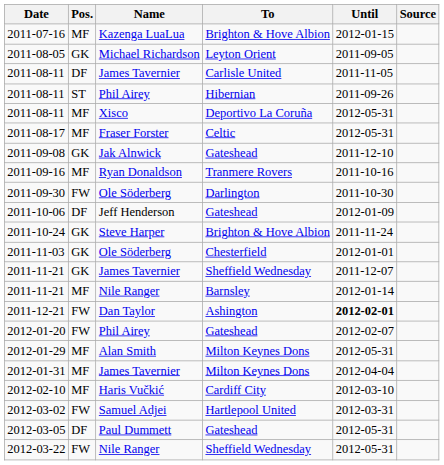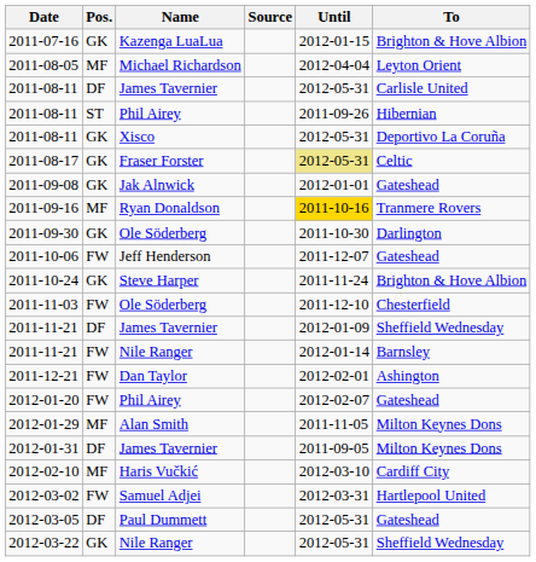 <table class="wikitable">
 <tr>
 <th>Date</th>
 <th>Pos.</th>
 <th>Name</th>
+<th>Source</th>
+<th>Until</th>
 <th>To</th>
-<th>Until</th>
-<th>Source</th>
 </tr>
 <tr>
 <td>2011-07-16</td>
-<td>MF</td>
+<td>GK</td>
 <td> <a href='#'>Kazenga LuaLua</a></td>
+<td></td>
+<td>2012-01-15</td>
 <td> <a href='#'>Brighton & Hove Albion</a></td>
-<td>2012-01-15</td>
-<td></td>
 </tr>
 <tr>
 <td>2011-08-05</td>
-<td>GK</td>
+<td>MF</td>
 <td> <a href='#'>Michael Richardson</a></td>
+<td></td>
+<td>2012-04-04</td>
 <td> <a href='#'>Leyton Orient</a></td>
-<td>2011-09-05</td>
-<td></td>
 </tr>
 <tr>
 <td>2011-08-11</td>
 <td>DF</td>
 <td> <a href='#'>James Tavernier</a></td>
+<td></td>
+<td>2012-05-31</td>
 <td> <a href='#'>Carlisle United</a></td>
-<td>2011-11-05</td>
-<td></td>
 </tr>
 <tr>
 <td>2011-08-11</td>
 <td>ST</td>
 <td> <a href='#'>Phil Airey</a></td>
+<td></td>
+<td>2011-09-26</td>
 <td> <a href='#'>Hibernian</a></td>
-<td>2011-09-26</td>
-<td></td>
 </tr>
 <tr>
 <td>2011-08-11</td>
-<td>MF</td>
+<td>GK</td>
 <td> <a href='#'>Xisco</a></td>
+<td></td>
+<td>2012-05-31</td>
 <td> <a href='#'>Deportivo La Coruña</a></td>
-<td>2012-05-31</td>
-<td></td>
 </tr>
 <tr>
 <td>2011-08-17</td>
-<td>MF</td>
+<td>GK</td>
 <td> <a href='#'>Fraser Forster</a></td>
+<td></td>
+<td style="background: khaki;">2012-05-31</td>
 <td> <a href='#'>Celtic</a></td>
-<td>2012-05-31</td>
-<td></td>
 </tr>
 <tr>
 <td>2011-09-08</td>
 <td>GK</td>
 <td> <a href='#'>Jak Alnwick</a></td>
+<td></td>
+<td>2012-01-01</td>
 <td> <a href='#'>Gateshead</a></td>
-<td>2011-12-10</td>
-<td></td>
 </tr>
 <tr>
 <td>2011-09-16</td>
 <td>MF</td>
 <td> <a href='#'>Ryan Donaldson</a></td>
+<td></td>
+<td style="background: gold;">2011-10-16</td>
 <td> <a href='#'>Tranmere Rovers</a></td>
-<td>2011-10-16</td>
-<td></td>
 </tr>
 <tr>
 <td>2011-09-30</td>
-<td>FW</td>
+<td>GK</td>
 <td> <a href='#'>Ole Söderberg</a></td>
+<td></td>
+<td>2011-10-30</td>
 <td> <a href='#'>Darlington</a></td>
-<td>2011-10-30</td>
-<td></td>
 </tr>
 <tr>
 <td>2011-10-06</td>
-<td>DF</td>
+<td>FW</td>
 <td> Jeff Henderson</td>
+<td></td>
+<td>2011-12-07</td>
 <td> <a href='#'>Gateshead</a></td>
-<td>2012-01-09</td>
-<td></td>
 </tr>
 <tr>
 <td>2011-10-24</td>
 <td>GK</td>
 <td> <a href='#'>Steve Harper</a></td>
+<td></td>
+<td>2011-11-24</td>
 <td> <a href='#'>Brighton & Hove Albion</a></td>
-<td>2011-11-24</td>
-<td></td>
 </tr>
 <tr>
 <td>2011-11-03</td>
-<td>GK</td>
+<td>FW</td>
 <td> <a href='#'>Ole Söderberg</a></td>
+<td></td>
+<td>2011-12-10</td>
 <td> <a href='#'>Chesterfield</a></td>
-<td>2012-01-01</td>
-<td></td>
 </tr>
 <tr>
 <td>2011-11-21</td>
-<td>GK</td>
+<td>DF</td>
 <td> <a href='#'>James Tavernier</a></td>
+<td></td>
+<td>2012-01-09</td>
 <td> <a href='#'>Sheffield Wednesday</a></td>
-<td>2011-12-07</td>
-<td></td>
 </tr>
 <tr>
 <td>2011-11-21</td>
-<td>MF</td>
+<td>FW</td>
 <td> <a href='#'>Nile Ranger</a></td>
+<td></td>
+<td>2012-01-14</td>
 <td> <a href='#'>Barnsley</a></td>
-<td>2012-01-14</td>
-<td></td>
 </tr>
 <tr>
 <td>2011-12-21</td>
 <td>FW</td>
 <td> <a href='#'>Dan Taylor</a></td>
+<td></td>
+<td>2012-02-01</td>
 <td> <a href='#'>Ashington</a></td>
-<td><strong>2012-02-01</strong></td>
-<td></td>
 </tr>
 <tr>
 <td>2012-01-20</td>
 <td>FW</td>
 <td> <a href='#'>Phil Airey</a></td>
+<td></td>
+<td>2012-02-07</td>
 <td> <a href='#'>Gateshead</a></td>
-<td>2012-02-07</td>
-<td></td>
 </tr>
 <tr>
 <td>2012-01-29</td>
 <td>MF</td>
 <td> <a href='#'>Alan Smith</a></td>
+<td></td>
+<td>2011-11-05</td>
 <td> <a href='#'>Milton Keynes Dons</a></td>
-<td>2012-05-31</td>
-<td></td>
 </tr>
 <tr>
 <td>2012-01-31</td>
-<td>MF</td>
+<td>DF</td>
 <td> <a href='#'>James Tavernier</a></td>
+<td></td>
+<td>2011-09-05</td>
 <td> <a href='#'>Milton Keynes Dons</a></td>
-<td>2012-04-04</td>
-<td></td>
 </tr>
 <tr>
 <td>2012-02-10</td>
 <td>MF</td>
 <td> <a href='#'>Haris Vučkić</a></td>
+<td></td>
+<td>2012-03-10</td>
 <td> <a href='#'>Cardiff City</a></td>
-<td>2012-03-10</td>
-<td></td>
 </tr>
 <tr>
 <td>2012-03-02</td>
 <td>FW</td>
 <td> <a href='#'>Samuel Adjei</a></td>
+<td></td>
+<td>2012-03-31</td>
 <td> <a href='#'>Hartlepool United</a></td>
-<td>2012-03-31</td>
-<td></td>
 </tr>
 <tr>
 <td>2012-03-05</td>
 <td>DF</td>
 <td> <a href='#'>Paul Dummett</a></td>
+<td></td>
+<td>2012-05-31</td>
 <td> <a href='#'>Gateshead</a></td>
-<td>2012-05-31</td>
-<td></td>
 </tr>
 <tr>
 <td>2012-03-22</td>
-<td>FW</td>
+<td>GK</td>
 <td> <a href='#'>Nile Ranger</a></td>
+<td></td>
+<td>2012-05-31</td>
 <td> <a href='#'>Sheffield Wednesday</a></td>
-<td>2012-05-31</td>
-<td></td>
 </tr>
 </table>
